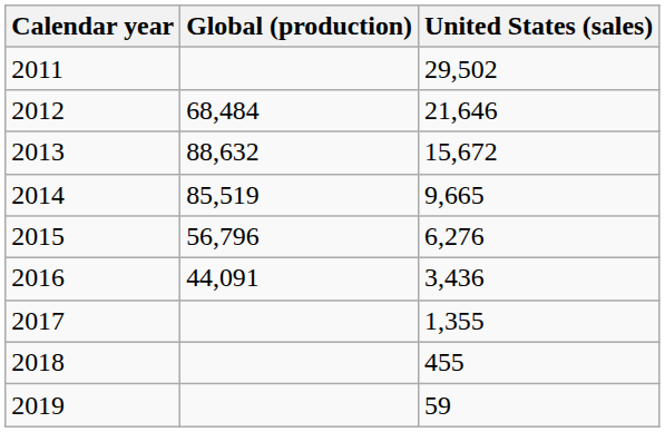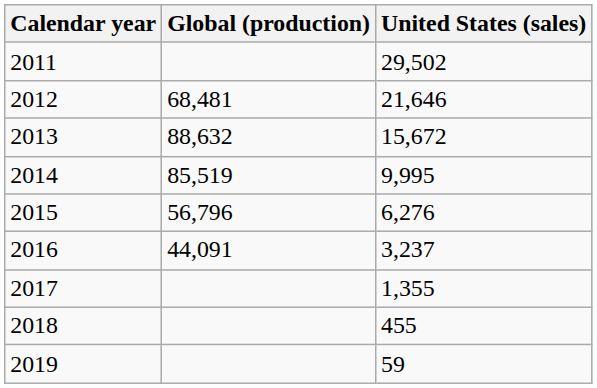 <table class="wikitable">
 <tr>
 <th>Calendar year</th>
 <th>Global (production)</th>
 <th>United States (sales)</th>
 </tr>
 <tr>
 <td>2011</td>
 <td></td>
 <td>29,502</td>
 </tr>
 <tr>
 <td>2012</td>
-<td>68,484</td>
+<td>68,481</td>
 <td>21,646</td>
 </tr>
 <tr>
 <td>2013</td>
 <td>88,632</td>
 <td>15,672</td>
 </tr>
 <tr>
 <td>2014</td>
 <td>85,519</td>
-<td>9,665</td>
+<td>9,995</td>
 </tr>
 <tr>
 <td>2015</td>
 <td>56,796</td>
 <td>6,276</td>
 </tr>
 <tr>
 <td>2016</td>
 <td>44,091</td>
-<td>3,436</td>
+<td>3,237</td>
 </tr>
 <tr>
 <td>2017</td>
 <td></td>
 <td>1,355</td>
 </tr>
 <tr>
 <td>2018</td>
 <td></td>
 <td>455</td>
 </tr>
 <tr>
 <td>2019</td>
 <td></td>
 <td>59</td>
 </tr>
 </table>
